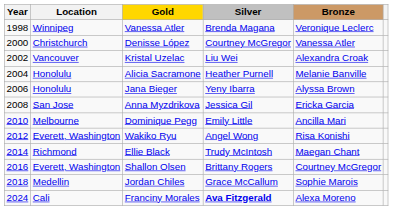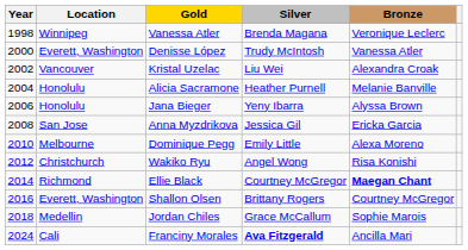 <table class="wikitable">
 <tr>
 <th>Year</th>
 <th>Location</th>
 <th style="background-color:gold;">Gold</th>
 <th style="background-color:silver;">Silver</th>
 <th style="background-color:#cc9966;">Bronze</th>
 <th></th>
 </tr>
 <tr>
 <td>1998</td>
 <td> <a href='#'>Winnipeg</a></td>
 <td> <a href='#'>Vanessa Atler</a></td>
 <td> <a href='#'>Brenda Magana</a></td>
 <td> <a href='#'>Veronique Leclerc</a></td>
 <td></td>
 </tr>
 <tr>
 <td>2000</td>
-<td> <a href='#'>Christchurch</a></td>
+<td> <a href='#'>Everett, Washington</a></td>
 <td> <a href='#'>Denisse López</a></td>
-<td> <a href='#'>Courtney McGregor</a></td>
+<td> <a href='#'>Trudy McIntosh</a></td>
 <td> <a href='#'>Vanessa Atler</a></td>
 <td></td>
 </tr>
 <tr>
 <td>2002</td>
 <td> <a href='#'>Vancouver</a></td>
 <td> <a href='#'>Kristal Uzelac</a></td>
 <td> <a href='#'>Liu Wei</a></td>
 <td> <a href='#'>Alexandra Croak</a></td>
 <td></td>
 </tr>
 <tr>
 <td>2004</td>
 <td> <a href='#'>Honolulu</a></td>
 <td> <a href='#'>Alicia Sacramone</a></td>
 <td> <a href='#'>Heather Purnell</a></td>
 <td> <a href='#'>Melanie Banville</a></td>
 <td></td>
 </tr>
 <tr>
 <td>2006</td>
 <td> <a href='#'>Honolulu</a></td>
 <td> <a href='#'>Jana Bieger</a></td>
 <td> <a href='#'>Yeny Ibarra</a></td>
 <td> <a href='#'>Alyssa Brown</a></td>
 <td></td>
 </tr>
 <tr>
 <td>2008</td>
 <td> <a href='#'>San Jose</a></td>
 <td> <a href='#'>Anna Myzdrikova</a></td>
 <td> <a href='#'>Jessica Gil</a></td>
 <td> <a href='#'>Ericka Garcia</a></td>
 <td></td>
 </tr>
 <tr>
 <td><a href='#'>2010</a></td>
 <td> <a href='#'>Melbourne</a></td>
 <td> <a href='#'>Dominique Pegg</a></td>
 <td> <a href='#'>Emily Little</a></td>
-<td> <a href='#'>Ancilla Mari</a></td>
+<td> <a href='#'>Alexa Moreno</a></td>
 <td></td>
 </tr>
 <tr>
 <td><a href='#'>2012</a></td>
-<td> <a href='#'>Everett, Washington</a></td>
+<td> <a href='#'>Christchurch</a></td>
 <td> <a href='#'>Wakiko Ryu</a></td>
 <td> <a href='#'>Angel Wong</a></td>
 <td> <a href='#'>Risa Konishi</a></td>
 <td></td>
 </tr>
 <tr>
 <td><a href='#'>2014</a></td>
 <td> <a href='#'>Richmond</a></td>
 <td> <a href='#'>Ellie Black</a></td>
-<td> <a href='#'>Trudy McIntosh</a></td>
-<td> <a href='#'>Maegan Chant</a></td>
+<td> <a href='#'>Courtney McGregor</a></td>
+<td><strong> <a href='#'>Maegan Chant</a></strong></td>
 <td></td>
 </tr>
 <tr>
 <td><a href='#'>2016</a></td>
 <td> <a href='#'>Everett, Washington</a></td>
 <td> <a href='#'>Shallon Olsen</a></td>
 <td> <a href='#'>Brittany Rogers</a></td>
 <td> <a href='#'>Courtney McGregor</a></td>
 <td></td>
 </tr>
 <tr>
 <td><a href='#'>2018</a></td>
 <td> <a href='#'>Medellin</a></td>
 <td> <a href='#'>Jordan Chiles</a></td>
 <td> <a href='#'>Grace McCallum</a></td>
 <td> <a href='#'>Sophie Marois</a></td>
 <td></td>
 </tr>
 <tr>
 <td><a href='#'>2024</a></td>
 <td> <a href='#'>Cali</a></td>
 <td> <a href='#'>Franciny Morales</a></td>
 <td><strong> <a href='#'>Ava Fitzgerald</a></strong></td>
-<td> <a href='#'>Alexa Moreno</a></td>
+<td> <a href='#'>Ancilla Mari</a></td>
 <td></td>
 </tr>
 </table>
